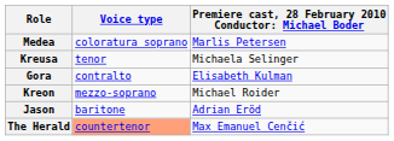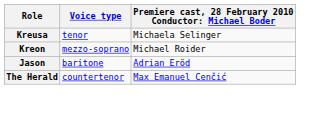 <table class="wikitable plainrowheaders">
 <tr>
 <th scope="col">Role</th>
 <th scope="col"><a href='#'>Voice type</a></th>
 <th scope="col">Premiere cast, 28 February 2010<br>Conductor: <a href='#'>Michael Boder</a></th>
 </tr>
 <tr>
-<th scope="row">Medea</th>
-<td><a href='#'>coloratura soprano</a></td>
-<td><a href='#'>Marlis Petersen</a></td>
-</tr>
-<tr>
 <th scope="row">Kreusa</th>
 <td><a href='#'>tenor</a></td>
 <td>Michaela Selinger</td>
-</tr>
-<tr>
-<th scope="row">Gora</th>
-<td><a href='#'>contralto</a></td>
-<td><a href='#'>Elisabeth Kulman</a></td>
 </tr>
 <tr>
 <th scope="row">Kreon</th>
 <td><a href='#'>mezzo-soprano</a></td>
 <td>Michael Roider</td>
 </tr>
 <tr>
 <th scope="row">Jason</th>
 <td><a href='#'>baritone</a></td>
 <td><a href='#'>Adrian Eröd</a></td>
 </tr>
 <tr>
 <th scope="row">The Herald</th>
-<td style="background: lightsalmon;"><a href='#'>countertenor</a></td>
+<td><a href='#'>countertenor</a></td>
 <td><a href='#'>Max Emanuel Cenčić</a></td>
 </tr>
 </table>
